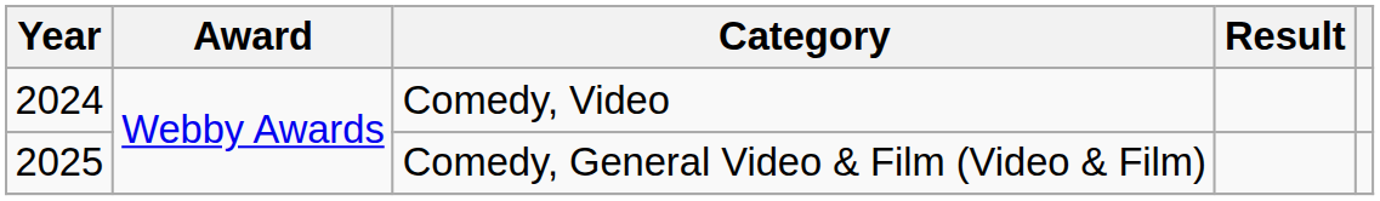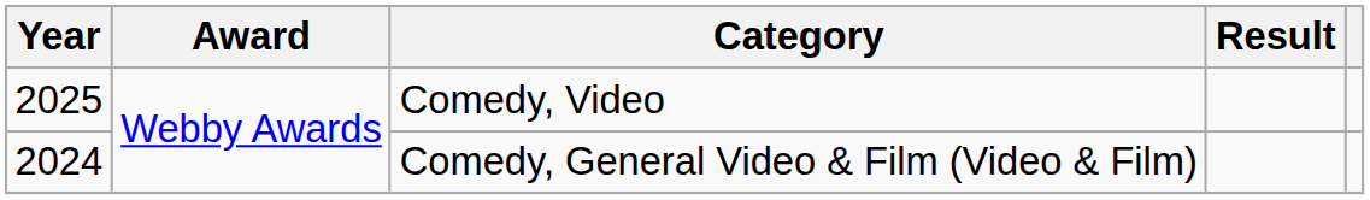 <table class="wikitable sortable">
 <tr>
 <th scope="col">Year</th>
 <th scope="col">Award</th>
 <th scope="col">Category</th>
 <th scope="col">Result</th>
 <th scope="col"></th>
 </tr>
 <tr>
-<td>2024</td>
+<td>2025</td>
 <td rowspan="2"><a href='#'>Webby Awards</a></td>
 <td>Comedy, Video</td>
 <td></td>
 <td></td>
 </tr>
 <tr>
-<td>2025</td>
+<td>2024</td>
 <td>Comedy, General Video & Film (Video & Film)</td>
 <td></td>
 <td></td>
 </tr>
 <tr>
 </tr>
 </table>
